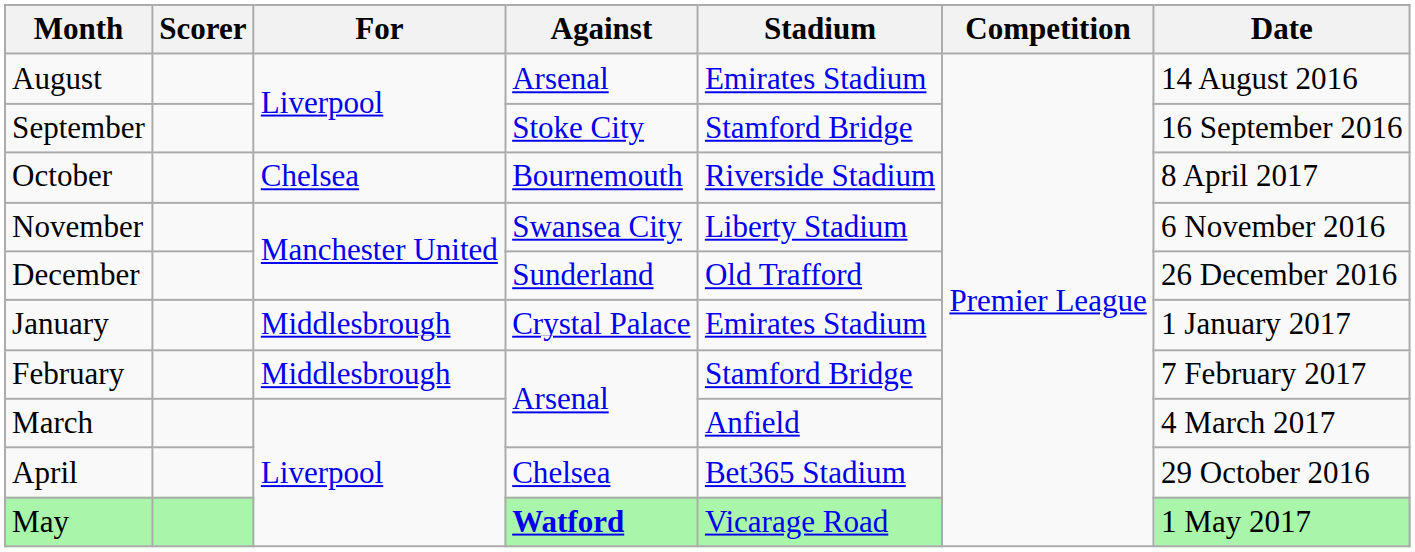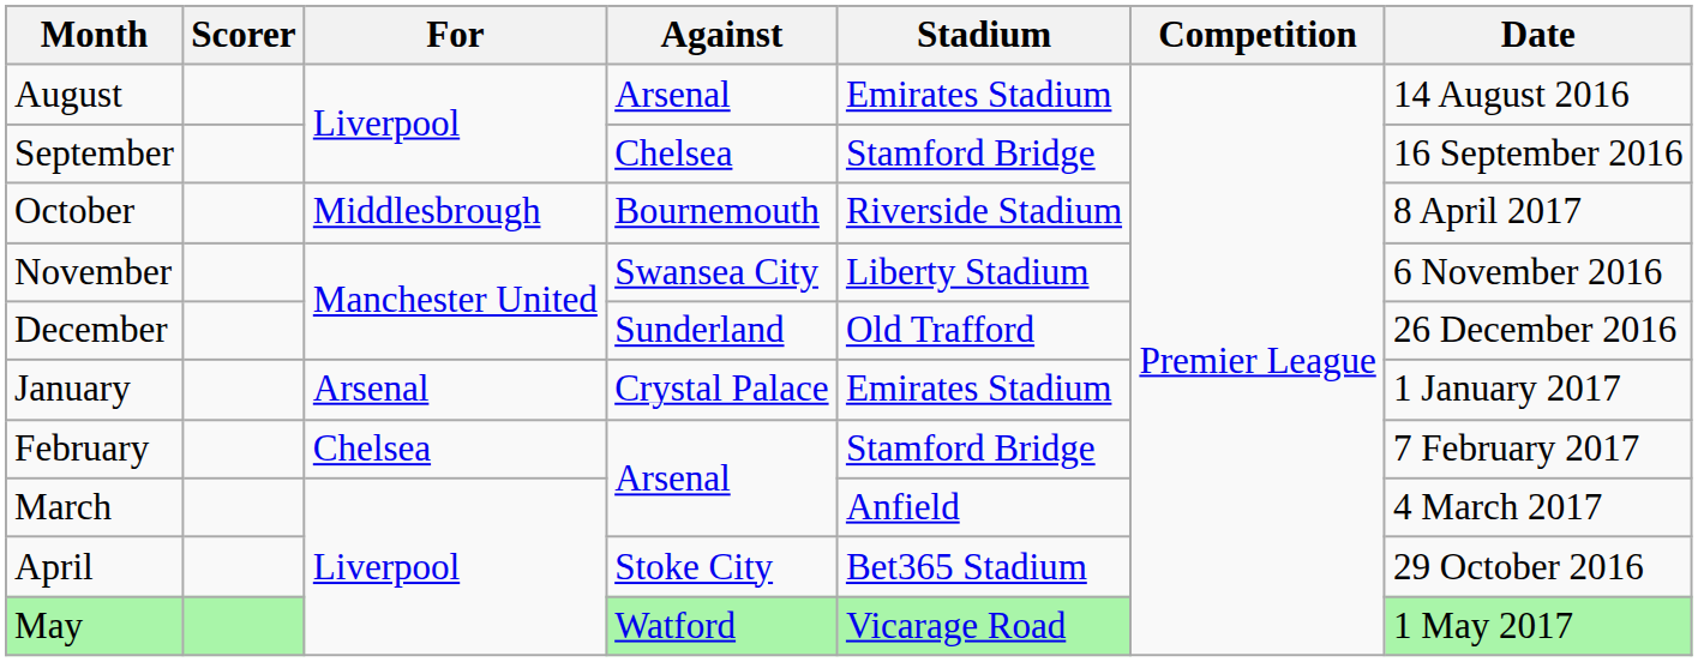 <table class="wikitable">
 <tr>
 <th>Month</th>
 <th>Scorer</th>
 <th>For</th>
 <th>Against</th>
 <th>Stadium</th>
 <th>Competition</th>
 <th>Date</th>
 </tr>
 <tr>
 <td>August</td>
 <td> </td>
 <td rowspan=2><a href='#'>Liverpool</a></td>
 <td><a href='#'>Arsenal</a></td>
 <td><a href='#'>Emirates Stadium</a></td>
 <td rowspan=10><a href='#'>Premier League</a></td>
 <td>14 August 2016</td>
 </tr>
 <tr>
 <td>September</td>
 <td> </td>
-<td><a href='#'>Stoke City</a></td>
+<td><a href='#'>Chelsea</a></td>
 <td><a href='#'>Stamford Bridge</a></td>
 <td>16 September 2016</td>
 </tr>
 <tr>
 <td>October</td>
 <td> </td>
-<td><a href='#'>Chelsea</a></td>
+<td><a href='#'>Middlesbrough</a></td>
 <td><a href='#'>Bournemouth</a></td>
 <td><a href='#'>Riverside Stadium</a></td>
 <td>8 April 2017</td>
 </tr>
 <tr>
 <td>November</td>
 <td> </td>
 <td rowspan=2><a href='#'>Manchester United</a></td>
 <td><a href='#'>Swansea City</a></td>
 <td><a href='#'>Liberty Stadium</a></td>
 <td>6 November 2016</td>
 </tr>
 <tr>
 <td>December</td>
 <td> </td>
 <td><a href='#'>Sunderland</a></td>
 <td><a href='#'>Old Trafford</a></td>
 <td>26 December 2016</td>
 </tr>
 <tr>
 <td>January</td>
 <td> </td>
-<td><a href='#'>Middlesbrough</a></td>
+<td><a href='#'>Arsenal</a></td>
 <td><a href='#'>Crystal Palace</a></td>
 <td><a href='#'>Emirates Stadium</a></td>
 <td>1 January 2017</td>
 </tr>
 <tr>
 <td>February</td>
 <td> </td>
-<td><a href='#'>Middlesbrough</a></td>
+<td><a href='#'>Chelsea</a></td>
 <td rowspan=2><a href='#'>Arsenal</a></td>
 <td><a href='#'>Stamford Bridge</a></td>
 <td>7 February 2017</td>
 </tr>
 <tr>
 <td>March</td>
 <td> </td>
 <td rowspan=3><a href='#'>Liverpool</a></td>
 <td><a href='#'>Anfield</a></td>
 <td>4 March 2017</td>
 </tr>
 <tr>
 <td>April</td>
 <td> </td>
-<td><a href='#'>Chelsea</a></td>
+<td><a href='#'>Stoke City</a></td>
 <td><a href='#'>Bet365 Stadium</a></td>
 <td>29 October 2016</td>
 </tr>
 <tr>
 <td bgcolor=#A9F5A9>May</td>
 <td bgcolor=#A9F5A9> </td>
-<td bgcolor=#A9F5A9><strong><a href='#'>Watford</a></strong></td>
+<td bgcolor=#A9F5A9><a href='#'>Watford</a></td>
 <td bgcolor=#A9F5A9><a href='#'>Vicarage Road</a></td>
 <td bgcolor=#A9F5A9>1 May 2017</td>
 </tr>
 </table>
